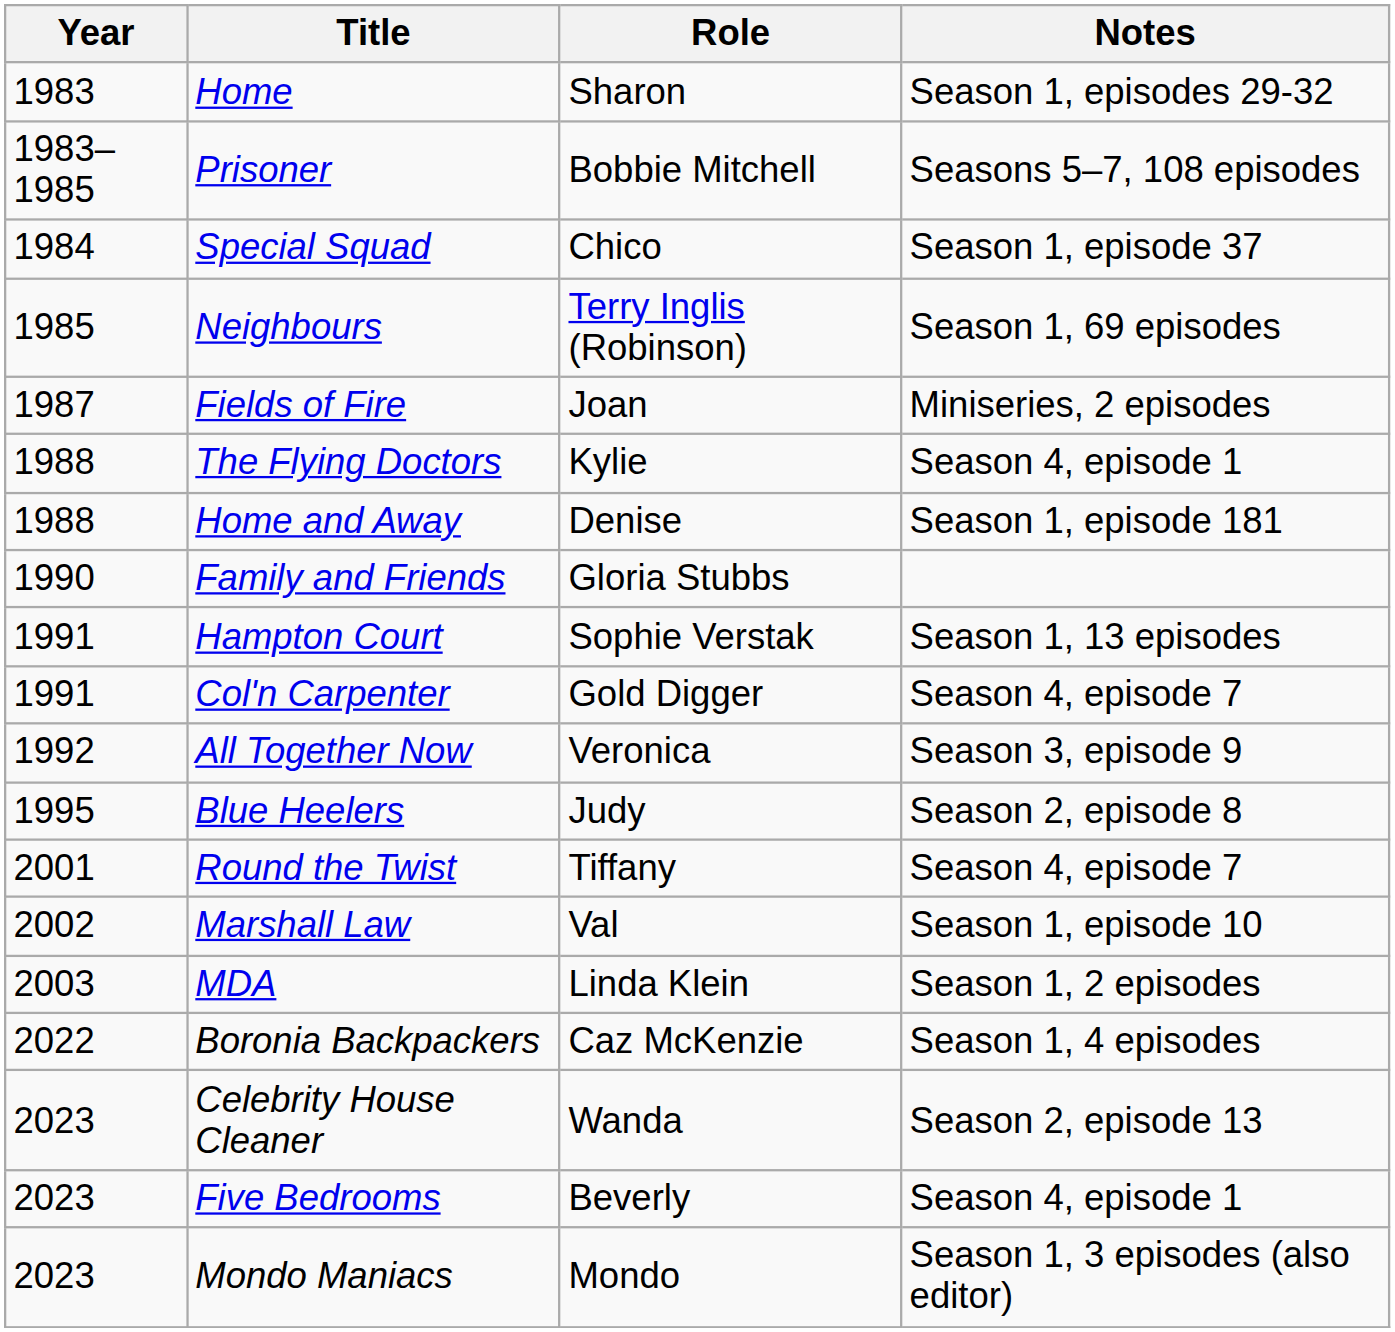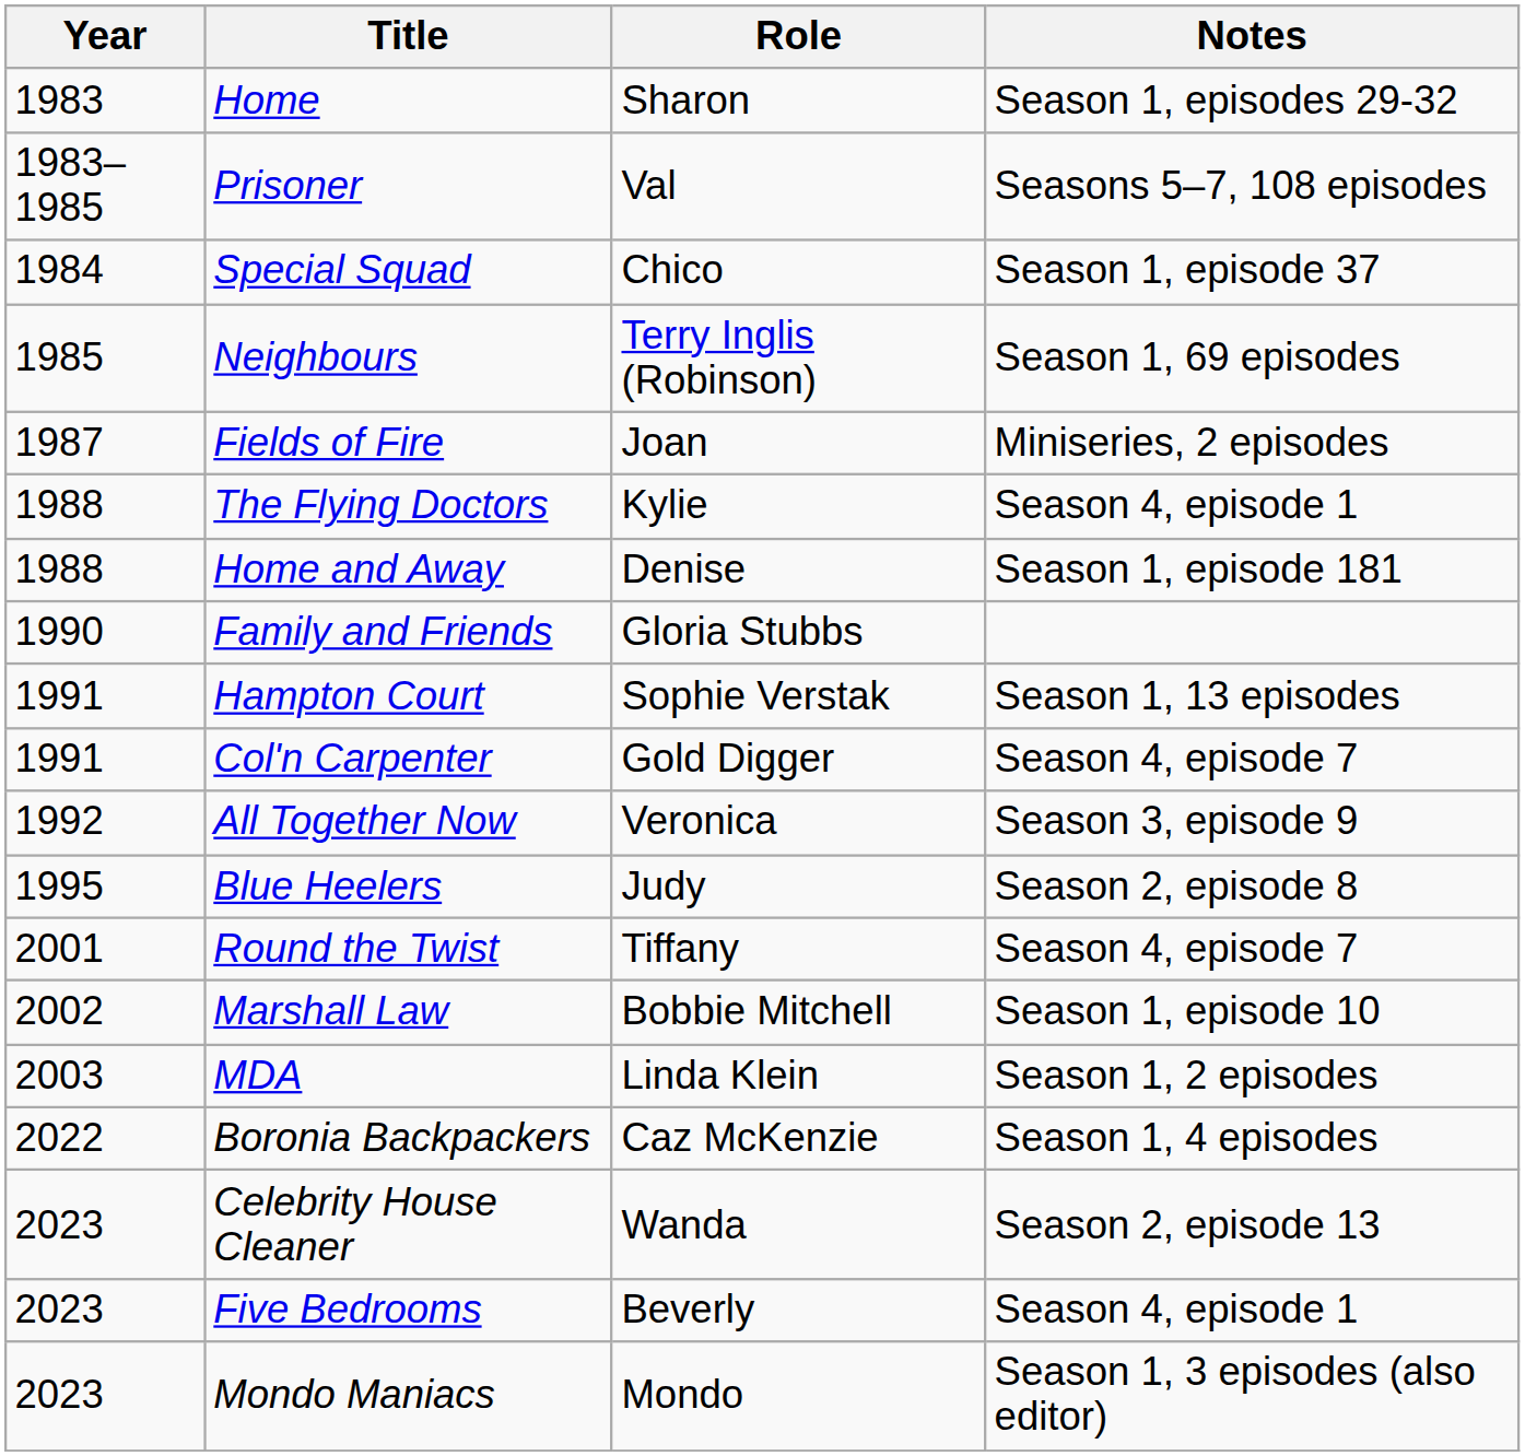 <table class="wikitable">
 <tr>
 <th>Year</th>
 <th>Title</th>
 <th>Role</th>
 <th>Notes</th>
 </tr>
 <tr>
 <td>1983</td>
 <td><em><a href='#'>Home</a></em></td>
 <td>Sharon</td>
 <td>Season 1, episodes 29-32</td>
 </tr>
 <tr>
 <td>1983–1985</td>
 <td><em><a href='#'>Prisoner</a></em></td>
-<td>Bobbie Mitchell</td>
+<td>Val</td>
 <td>Seasons 5–7, 108 episodes</td>
 </tr>
 <tr>
 <td>1984</td>
 <td><em><a href='#'>Special Squad</a></em></td>
 <td>Chico</td>
 <td>Season 1, episode 37</td>
 </tr>
 <tr>
 <td>1985</td>
 <td><em><a href='#'>Neighbours</a></em></td>
 <td><a href='#'>Terry Inglis</a> (Robinson)</td>
 <td>Season 1, 69 episodes</td>
 </tr>
 <tr>
 <td>1987</td>
 <td><em><a href='#'>Fields of Fire</a></em></td>
 <td>Joan</td>
 <td>Miniseries, 2 episodes</td>
 </tr>
 <tr>
 <td>1988</td>
 <td><em><a href='#'>The Flying Doctors</a></em></td>
 <td>Kylie</td>
 <td>Season 4, episode 1</td>
 </tr>
 <tr>
 <td>1988</td>
 <td><em><a href='#'>Home and Away</a></em></td>
 <td>Denise</td>
 <td>Season 1, episode 181</td>
 </tr>
 <tr>
 <td>1990</td>
 <td><em><a href='#'>Family and Friends</a></em></td>
 <td>Gloria Stubbs</td>
 <td></td>
 </tr>
 <tr>
 <td>1991</td>
 <td><em><a href='#'>Hampton Court</a></em></td>
 <td>Sophie Verstak</td>
 <td>Season 1, 13 episodes</td>
 </tr>
 <tr>
 <td>1991</td>
 <td><em><a href='#'>Col'n Carpenter</a></em></td>
 <td>Gold Digger</td>
 <td>Season 4, episode 7</td>
 </tr>
 <tr>
 <td>1992</td>
 <td><em><a href='#'>All Together Now</a></em></td>
 <td>Veronica</td>
 <td>Season 3, episode 9</td>
 </tr>
 <tr>
 <td>1995</td>
 <td><em><a href='#'>Blue Heelers</a></em></td>
 <td>Judy</td>
 <td>Season 2, episode 8</td>
 </tr>
 <tr>
 <td>2001</td>
 <td><em><a href='#'>Round the Twist</a></em></td>
 <td>Tiffany</td>
 <td>Season 4, episode 7</td>
 </tr>
 <tr>
 <td>2002</td>
 <td><em><a href='#'>Marshall Law</a></em></td>
-<td>Val</td>
+<td>Bobbie Mitchell</td>
 <td>Season 1, episode 10</td>
 </tr>
 <tr>
 <td>2003</td>
 <td><em><a href='#'>MDA</a></em></td>
 <td>Linda Klein</td>
 <td>Season 1, 2 episodes</td>
 </tr>
 <tr>
 <td>2022</td>
 <td><em>Boronia Backpackers</em></td>
 <td>Caz McKenzie</td>
 <td>Season 1, 4 episodes</td>
 </tr>
 <tr>
 <td>2023</td>
 <td><em>Celebrity House Cleaner</em></td>
 <td>Wanda</td>
 <td>Season 2, episode 13</td>
 </tr>
 <tr>
 <td>2023</td>
 <td><em><a href='#'>Five Bedrooms</a></em></td>
 <td>Beverly</td>
 <td>Season 4, episode 1</td>
 </tr>
 <tr>
 <td>2023</td>
 <td><em>Mondo Maniacs</em></td>
 <td>Mondo</td>
 <td>Season 1, 3 episodes (also editor)</td>
 </tr>
 <tr>
 </tr>
 </table>
